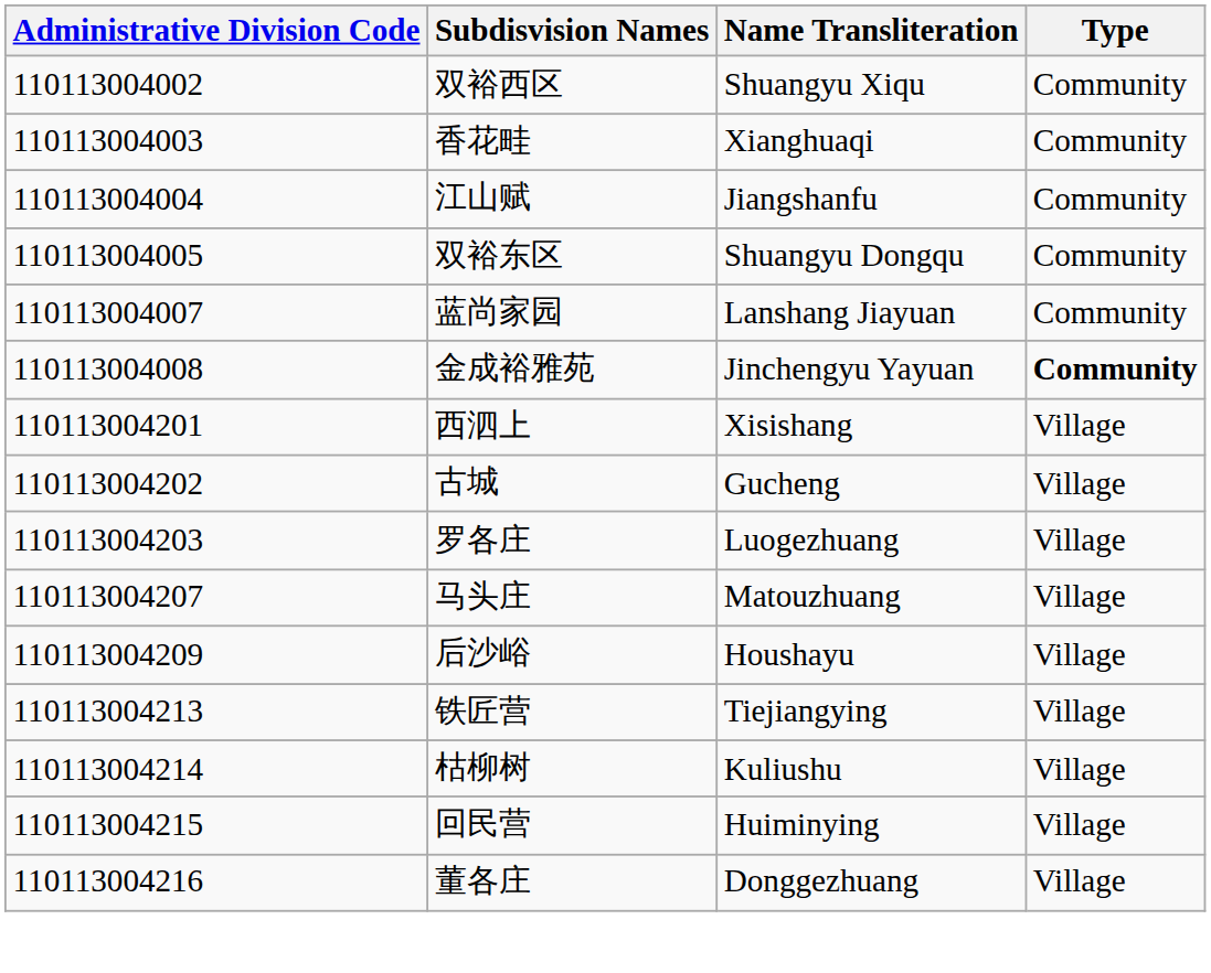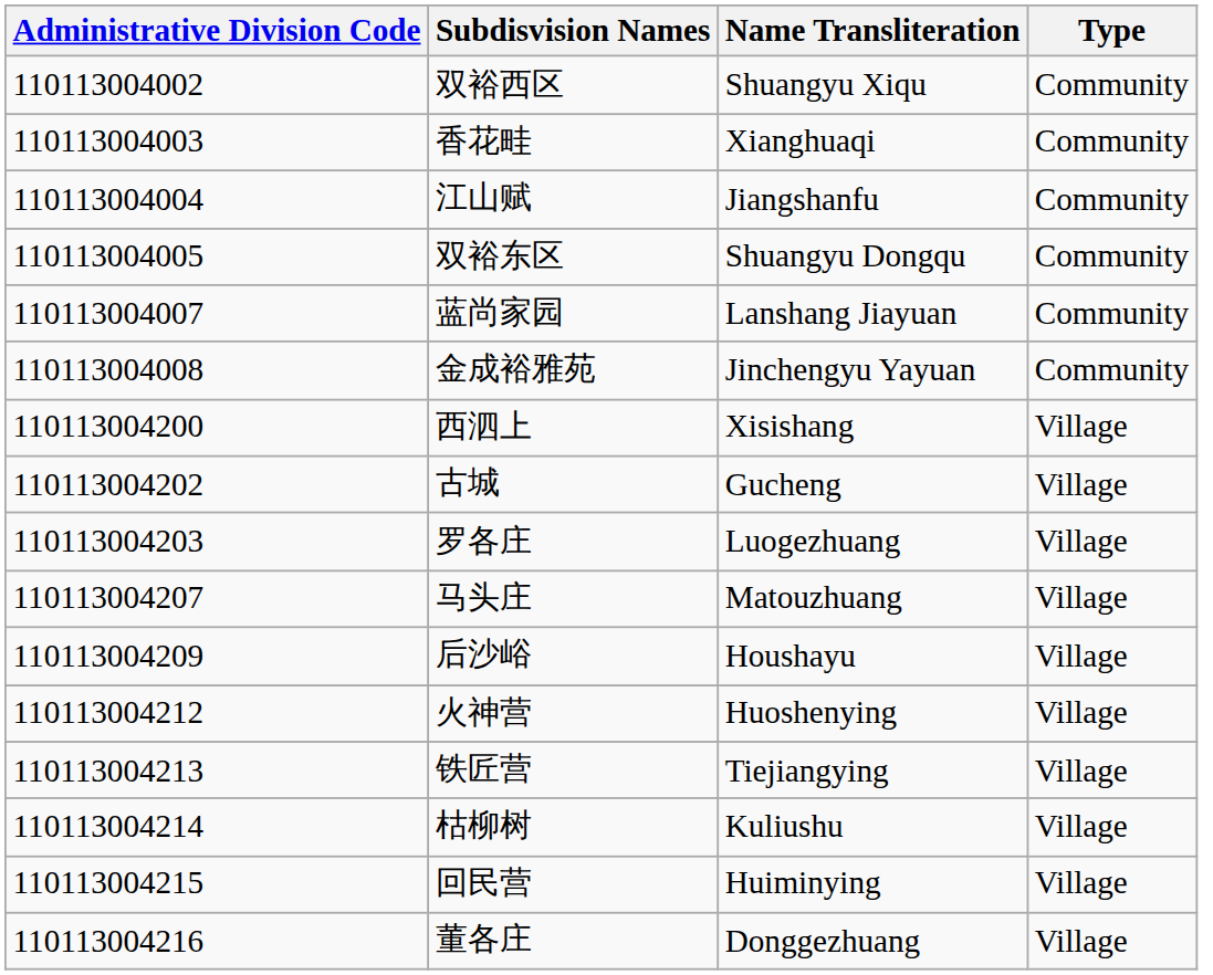 <table class="wikitable sortable">
 <tr>
 <th><a href='#'>Administrative Division Code</a></th>
 <th>Subdisvision Names</th>
 <th>Name Transliteration</th>
 <th>Type</th>
 </tr>
 <tr>
 <td>110113004002</td>
 <td>双裕西区</td>
 <td>Shuangyu Xiqu</td>
 <td>Community</td>
 </tr>
 <tr>
 <td>110113004003</td>
 <td>香花畦</td>
 <td>Xianghuaqi</td>
 <td>Community</td>
 </tr>
 <tr>
 <td>110113004004</td>
 <td>江山赋</td>
 <td>Jiangshanfu</td>
 <td>Community</td>
 </tr>
 <tr>
 <td>110113004005</td>
 <td>双裕东区</td>
 <td>Shuangyu Dongqu</td>
 <td>Community</td>
 </tr>
 <tr>
 <td>110113004007</td>
 <td>蓝尚家园</td>
 <td>Lanshang Jiayuan</td>
 <td>Community</td>
 </tr>
 <tr>
 <td>110113004008</td>
 <td>金成裕雅苑</td>
 <td>Jinchengyu Yayuan</td>
-<td><strong>Community</strong></td>
+<td>Community</td>
 </tr>
 <tr>
-<td>110113004201</td>
+<td>110113004200</td>
 <td>西泗上</td>
 <td>Xisishang</td>
 <td>Village</td>
 </tr>
 <tr>
 <td>110113004202</td>
 <td>古城</td>
 <td>Gucheng</td>
 <td>Village</td>
 </tr>
 <tr>
 <td>110113004203</td>
 <td>罗各庄</td>
 <td>Luogezhuang</td>
 <td>Village</td>
 </tr>
 <tr>
 <td>110113004207</td>
 <td>马头庄</td>
 <td>Matouzhuang</td>
 <td>Village</td>
 </tr>
 <tr>
 <td>110113004209</td>
 <td>后沙峪</td>
 <td>Houshayu</td>
 <td>Village</td>
 </tr>
 <tr>
+<td>110113004212</td>
+<td>火神营</td>
+<td>Huoshenying</td>
+<td>Village</td>
+</tr>
+<tr>
 <td>110113004213</td>
 <td>铁匠营</td>
 <td>Tiejiangying</td>
 <td>Village</td>
 </tr>
 <tr>
 <td>110113004214</td>
 <td>枯柳树</td>
 <td>Kuliushu</td>
 <td>Village</td>
 </tr>
 <tr>
 <td>110113004215</td>
 <td>回民营</td>
 <td>Huiminying</td>
 <td>Village</td>
 </tr>
 <tr>
 <td>110113004216</td>
 <td>董各庄</td>
 <td>Donggezhuang</td>
 <td>Village</td>
 </tr>
 </table>
